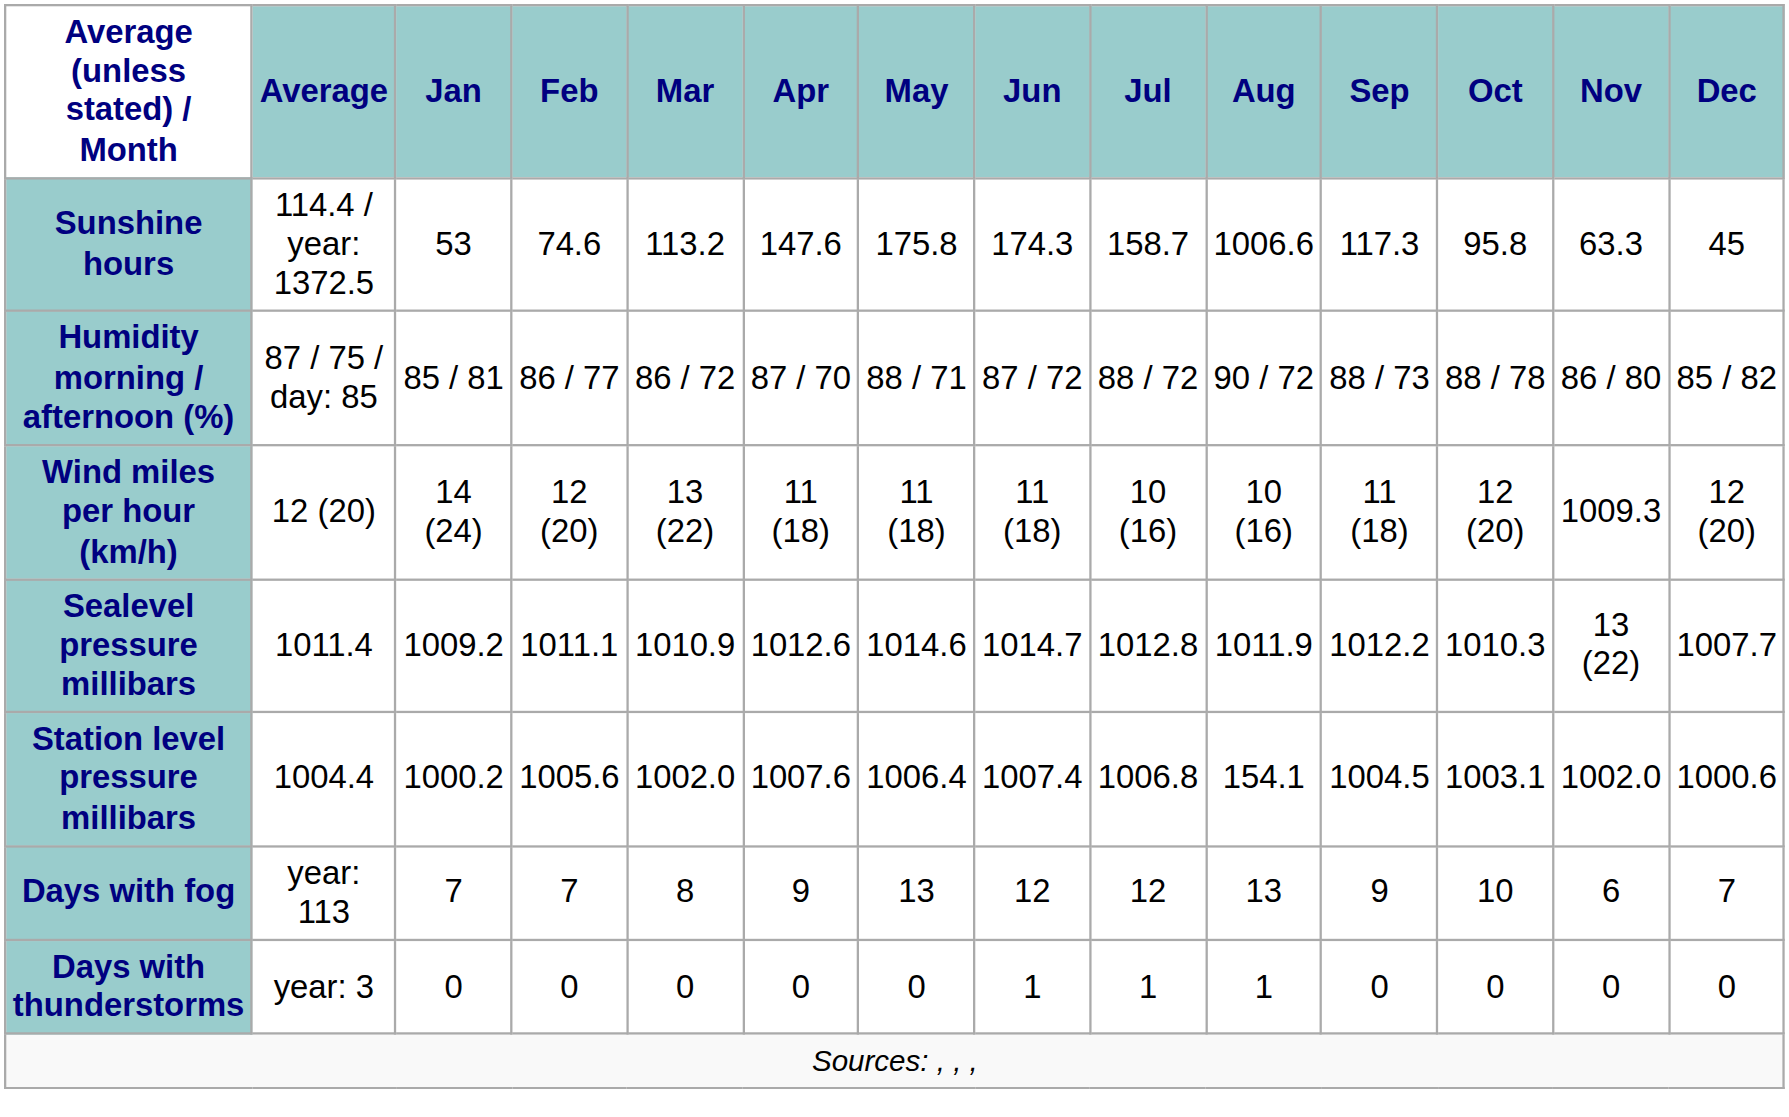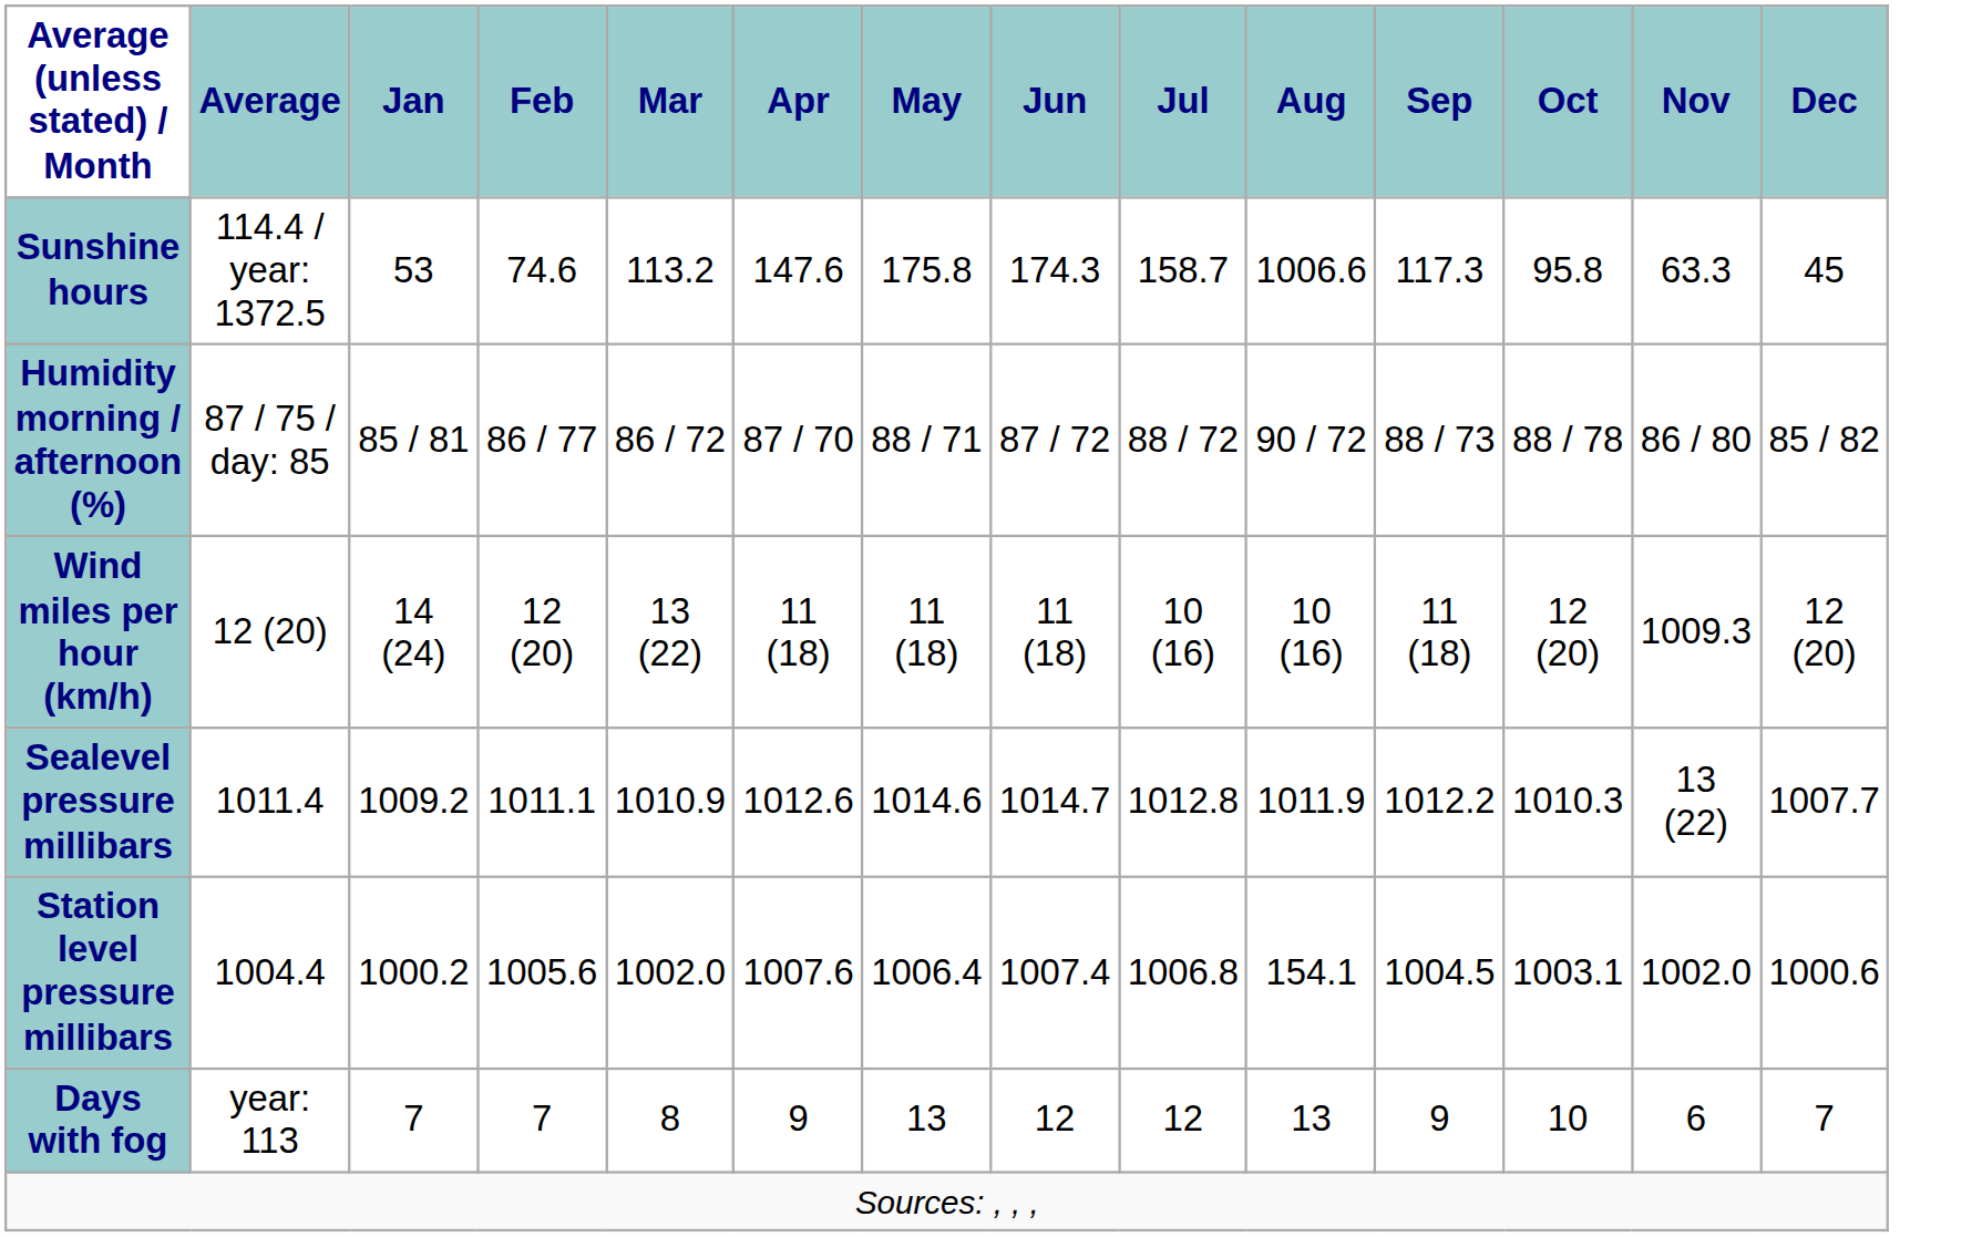 <table class="wikitable" style="font-size:90%;width:100%;border:0px;text-align:center;line-height:120%;">
 <tr>
 <th style="background: #FFFFFF; color: #000080" height="17">Average (unless stated) / Month</th>
 <th style="background: #99CCCC; color:#000080;">Average</th>
 <th style="background: #99CCCC; color:#000080;">Jan</th>
 <th style="background: #99CCCC; color:#000080;">Feb</th>
 <th style="background: #99CCCC; color:#000080;">Mar</th>
 <th style="background: #99CCCC; color:#000080;">Apr</th>
 <th style="background: #99CCCC; color:#000080;">May</th>
 <th style="background: #99CCCC; color:#000080;">Jun</th>
 <th style="background: #99CCCC; color:#000080;">Jul</th>
 <th style="background: #99CCCC; color:#000080;">Aug</th>
 <th style="background: #99CCCC; color:#000080;">Sep</th>
 <th style="background: #99CCCC; color:#000080;">Oct</th>
 <th style="background: #99CCCC; color:#000080;">Nov</th>
 <th style="background: #99CCCC; color:#000080;">Dec</th>
 </tr>
 <tr>
 <th style="background: #99CCCC; color:#000080;" height="16;">Sunshine hours</th>
 <td style="background: #FFFFFF; color: black;">114.4 / year: 1372.5</td>
 <td style="background: #FFFFFF; color: black;">53</td>
 <td style="background: #FFFFFF; color: black;">74.6</td>
 <td style="background: #FFFFFF; color: black;">113.2</td>
 <td style="background: #FFFFFF; color: black;">147.6</td>
 <td style="background: #FFFFFF; color: black;">175.8</td>
 <td style="background: #FFFFFF; color: black;">174.3</td>
 <td style="background: #FFFFFF; color: black;">158.7</td>
 <td style="background: #FFFFFF; color: black;">1006.6</td>
 <td style="background: #FFFFFF; color: black;">117.3</td>
 <td style="background: #FFFFFF; color: black;">95.8</td>
 <td style="background: #FFFFFF; color: black;">63.3</td>
 <td style="background: #FFFFFF; color: black;">45</td>
 </tr>
 <tr>
 <th style="background: #99CCCC; color:#000080;" height="16;">Humidity morning / afternoon (%)</th>
 <td style="background: #FFFFFF; color: black;">87 / 75 / day: 85</td>
 <td style="background: #FFFFFF; color: black;">85 / 81</td>
 <td style="background: #FFFFFF; color: black;">86 / 77</td>
 <td style="background: #FFFFFF; color: black;">86 / 72</td>
 <td style="background: #FFFFFF; color: black;">87 / 70</td>
 <td style="background: #FFFFFF; color: black;">88 / 71</td>
 <td style="background: #FFFFFF; color: black;">87 / 72</td>
 <td style="background: #FFFFFF; color: black;">88 / 72</td>
 <td style="background: #FFFFFF; color: black;">90 / 72</td>
 <td style="background: #FFFFFF; color: black;">88 / 73</td>
 <td style="background: #FFFFFF; color: black;">88 / 78</td>
 <td style="background: #FFFFFF; color: black;">86 / 80</td>
 <td style="background: #FFFFFF; color: black;">85 / 82</td>
 </tr>
 <tr>
 <th style="background: #99CCCC; color:#000080;" height="16;">Wind miles per hour (km/h)</th>
 <td style="background: #FFFFFF; color: black;">12 (20)</td>
 <td style="background: #FFFFFF; color: black;">14 (24)</td>
 <td style="background: #FFFFFF; color: black;">12 (20)</td>
 <td style="background: #FFFFFF; color: black;">13 (22)</td>
 <td style="background: #FFFFFF; color: black;">11 (18)</td>
 <td style="background: #FFFFFF; color: black;">11 (18)</td>
 <td style="background: #FFFFFF; color: black;">11 (18)</td>
 <td style="background: #FFFFFF; color: black;">10 (16)</td>
 <td style="background: #FFFFFF; color: black;">10 (16)</td>
 <td style="background: #FFFFFF; color: black;">11 (18)</td>
 <td style="background: #FFFFFF; color: black;">12 (20)</td>
 <td style="background: #FFFFFF; color: black;">1009.3</td>
 <td style="background: #FFFFFF; color: black;">12 (20)</td>
 </tr>
 <tr>
 <th style="background: #99CCCC; color:#000080;" height="16;">Sealevel pressure millibars</th>
 <td style="background: #FFFFFF; color: black;">1011.4</td>
 <td style="background: #FFFFFF; color: black;">1009.2</td>
 <td style="background: #FFFFFF; color: black;">1011.1</td>
 <td style="background: #FFFFFF; color: black;">1010.9</td>
 <td style="background: #FFFFFF; color: black;">1012.6</td>
 <td style="background: #FFFFFF; color: black;">1014.6</td>
 <td style="background: #FFFFFF; color: black;">1014.7</td>
 <td style="background: #FFFFFF; color: black;">1012.8</td>
 <td style="background: #FFFFFF; color: black;">1011.9</td>
 <td style="background: #FFFFFF; color: black;">1012.2</td>
 <td style="background: #FFFFFF; color: black;">1010.3</td>
 <td style="background: #FFFFFF; color: black;">13 (22)</td>
 <td style="background: #FFFFFF; color: black;">1007.7</td>
 </tr>
 <tr>
 <th style="background: #99CCCC; color:#000080;" height="16;">Station level pressure millibars</th>
 <td style="background: #FFFFFF; color: black;">1004.4</td>
 <td style="background: #FFFFFF; color: black;">1000.2</td>
 <td style="background: #FFFFFF; color: black;">1005.6</td>
 <td style="background: #FFFFFF; color: black;">1002.0</td>
 <td style="background: #FFFFFF; color: black;">1007.6</td>
 <td style="background: #FFFFFF; color: black;">1006.4</td>
 <td style="background: #FFFFFF; color: black;">1007.4</td>
 <td style="background: #FFFFFF; color: black;">1006.8</td>
 <td style="background: #FFFFFF; color: black;">154.1</td>
 <td style="background: #FFFFFF; color: black;">1004.5</td>
 <td style="background: #FFFFFF; color: black;">1003.1</td>
 <td style="background: #FFFFFF; color: black;">1002.0</td>
 <td style="background: #FFFFFF; color: black;">1000.6</td>
 </tr>
 <tr>
 <th style="background: #99CCCC; color:#000080;" height="16;">Days with fog</th>
 <td style="background: #FFFFFF; color: black;">year: 113</td>
 <td style="background: #FFFFFF; color: black;">7</td>
 <td style="background: #FFFFFF; color: black;">7</td>
 <td style="background: #FFFFFF; color: black;">8</td>
 <td style="background: #FFFFFF; color: black;">9</td>
 <td style="background: #FFFFFF; color: black;">13</td>
 <td style="background: #FFFFFF; color: black;">12</td>
 <td style="background: #FFFFFF; color: black;">12</td>
 <td style="background: #FFFFFF; color: black;">13</td>
 <td style="background: #FFFFFF; color: black;">9</td>
 <td style="background: #FFFFFF; color: black;">10</td>
 <td style="background: #FFFFFF; color: black;">6</td>
 <td style="background: #FFFFFF; color: black;">7</td>
 </tr>
 <tr>
-<th style="background: #99CCCC; color:#000080;" height="16;">Days with thunderstorms</th>
-<td style="background: #FFFFFF; color: black;">year: 3</td>
-<td style="background: #FFFFFF; color: black;">0</td>
-<td style="background: #FFFFFF; color: black;">0</td>
-<td style="background: #FFFFFF; color: black;">0</td>
-<td style="background: #FFFFFF; color: black;">0</td>
-<td style="background: #FFFFFF; color: black;">0</td>
-<td style="background: #FFFFFF; color: black;">1</td>
-<td style="background: #FFFFFF; color: black;">1</td>
-<td style="background: #FFFFFF; color: black;">1</td>
-<td style="background: #FFFFFF; color: black;">0</td>
-<td style="background: #FFFFFF; color: black;">0</td>
-<td style="background: #FFFFFF; color: black;">0</td>
-<td style="background: #FFFFFF; color: black;">0</td>
-</tr>
-<tr>
 <td colspan="14" style="text-align:center;font-size:90%;"><em>Sources: , , , </em></td>
 </tr>
 </table>
